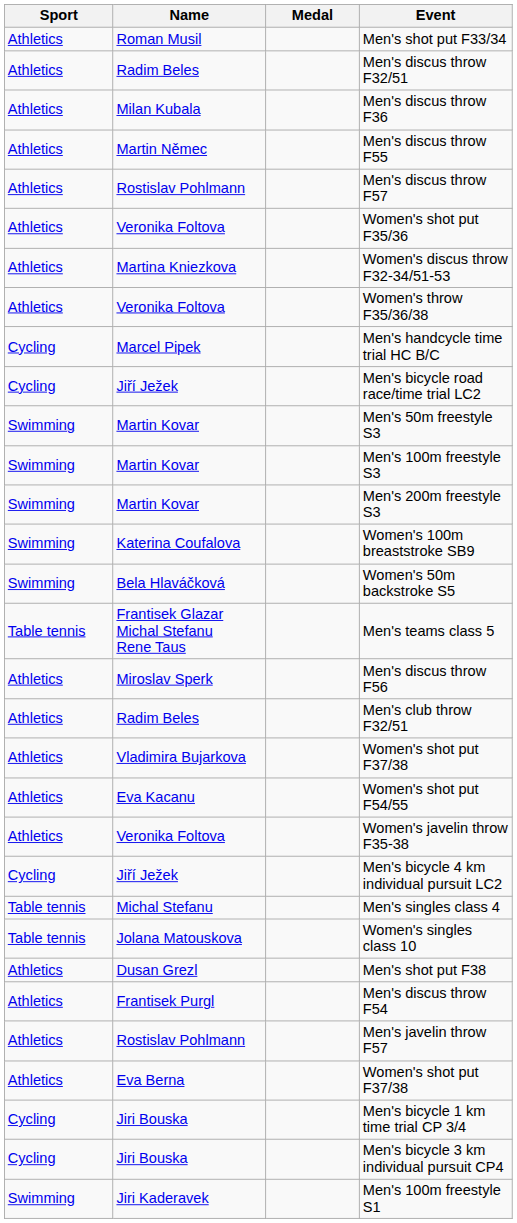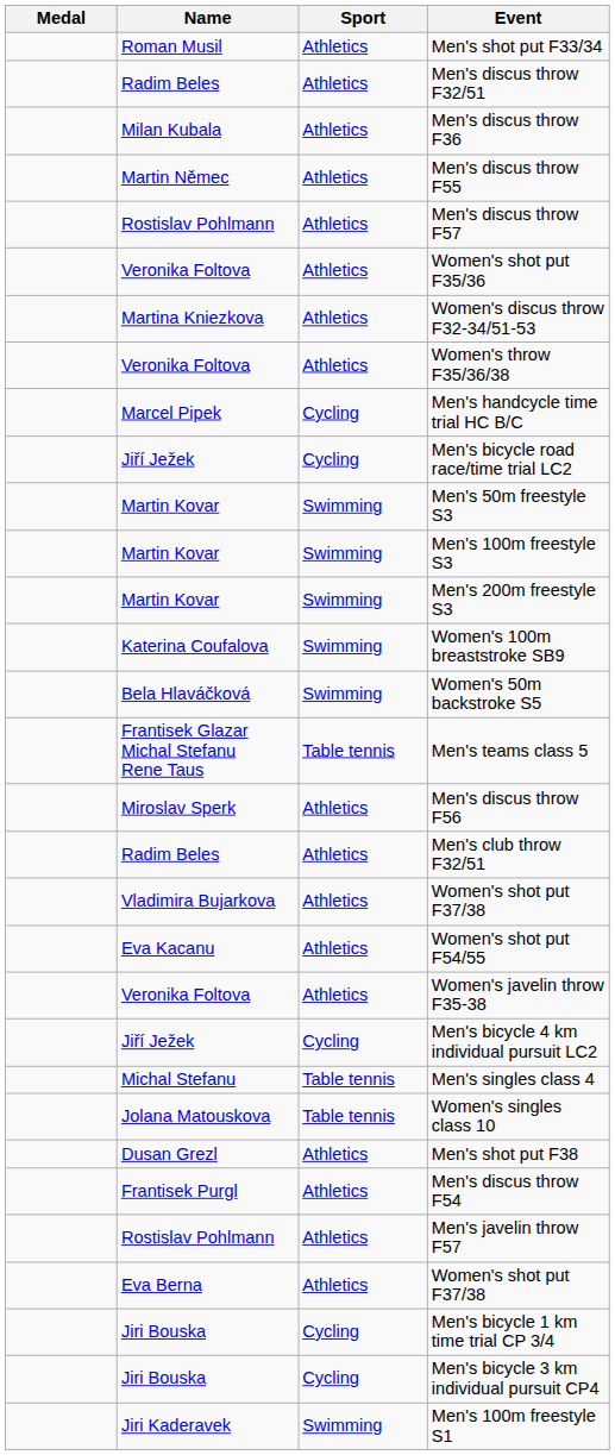 <table class="wikitable">
 <tr>
+<th style="width:6em">Medal</th>
+<th style="width:10em">Name</th>
 <th style="width:7em">Sport</th>
-<th style="width:10em">Name</th>
-<th style="width:6em">Medal</th>
 <th style="width:10em">Event</th>
 </tr>
 <tr>
+<td></td>
+<td><a href='#'>Roman Musil</a></td>
 <td><a href='#'>Athletics</a></td>
-<td><a href='#'>Roman Musil</a></td>
-<td></td>
 <td>Men's shot put F33/34</td>
 </tr>
 <tr>
+<td></td>
+<td><a href='#'>Radim Beles</a></td>
 <td><a href='#'>Athletics</a></td>
-<td><a href='#'>Radim Beles</a></td>
-<td></td>
 <td>Men's discus throw F32/51</td>
 </tr>
 <tr>
+<td></td>
+<td><a href='#'>Milan Kubala</a></td>
 <td><a href='#'>Athletics</a></td>
-<td><a href='#'>Milan Kubala</a></td>
-<td></td>
 <td>Men's discus throw F36</td>
 </tr>
 <tr>
+<td></td>
+<td><a href='#'>Martin Němec</a></td>
 <td><a href='#'>Athletics</a></td>
-<td><a href='#'>Martin Němec</a></td>
-<td></td>
 <td>Men's discus throw F55</td>
 </tr>
 <tr>
+<td></td>
+<td><a href='#'>Rostislav Pohlmann</a></td>
 <td><a href='#'>Athletics</a></td>
-<td><a href='#'>Rostislav Pohlmann</a></td>
-<td></td>
 <td>Men's discus throw F57</td>
 </tr>
 <tr>
+<td></td>
+<td><a href='#'>Veronika Foltova</a></td>
 <td><a href='#'>Athletics</a></td>
-<td><a href='#'>Veronika Foltova</a></td>
-<td></td>
 <td>Women's shot put F35/36</td>
 </tr>
 <tr>
+<td></td>
+<td><a href='#'>Martina Kniezkova</a></td>
 <td><a href='#'>Athletics</a></td>
-<td><a href='#'>Martina Kniezkova</a></td>
-<td></td>
 <td>Women's discus throw F32-34/51-53</td>
 </tr>
 <tr>
+<td></td>
+<td><a href='#'>Veronika Foltova</a></td>
 <td><a href='#'>Athletics</a></td>
-<td><a href='#'>Veronika Foltova</a></td>
-<td></td>
 <td>Women's throw F35/36/38</td>
 </tr>
 <tr>
+<td></td>
+<td><a href='#'>Marcel Pipek</a></td>
 <td><a href='#'>Cycling</a></td>
-<td><a href='#'>Marcel Pipek</a></td>
-<td></td>
 <td>Men's handcycle time trial HC B/C</td>
 </tr>
 <tr>
+<td></td>
+<td><a href='#'>Jiří Ježek</a></td>
 <td><a href='#'>Cycling</a></td>
-<td><a href='#'>Jiří Ježek</a></td>
-<td></td>
 <td>Men's bicycle road race/time trial LC2</td>
 </tr>
 <tr>
+<td></td>
+<td><a href='#'>Martin Kovar</a></td>
 <td><a href='#'>Swimming</a></td>
-<td><a href='#'>Martin Kovar</a></td>
-<td></td>
 <td>Men's 50m freestyle S3</td>
 </tr>
 <tr>
+<td></td>
+<td><a href='#'>Martin Kovar</a></td>
 <td><a href='#'>Swimming</a></td>
-<td><a href='#'>Martin Kovar</a></td>
-<td></td>
 <td>Men's 100m freestyle S3</td>
 </tr>
 <tr>
+<td></td>
+<td><a href='#'>Martin Kovar</a></td>
 <td><a href='#'>Swimming</a></td>
-<td><a href='#'>Martin Kovar</a></td>
-<td></td>
 <td>Men's 200m freestyle S3</td>
 </tr>
 <tr>
+<td></td>
+<td><a href='#'>Katerina Coufalova</a></td>
 <td><a href='#'>Swimming</a></td>
-<td><a href='#'>Katerina Coufalova</a></td>
-<td></td>
 <td>Women's 100m breaststroke SB9</td>
 </tr>
 <tr>
+<td></td>
+<td><a href='#'>Bela Hlaváčková</a></td>
 <td><a href='#'>Swimming</a></td>
-<td><a href='#'>Bela Hlaváčková</a></td>
-<td></td>
 <td>Women's 50m backstroke S5</td>
 </tr>
 <tr>
+<td></td>
+<td><a href='#'>Frantisek Glazar</a><br> <a href='#'>Michal Stefanu</a><br> <a href='#'>Rene Taus</a></td>
 <td><a href='#'>Table tennis</a></td>
-<td><a href='#'>Frantisek Glazar</a><br> <a href='#'>Michal Stefanu</a><br> <a href='#'>Rene Taus</a></td>
-<td></td>
 <td>Men's teams class 5</td>
 </tr>
 <tr>
+<td></td>
+<td><a href='#'>Miroslav Sperk</a></td>
 <td><a href='#'>Athletics</a></td>
-<td><a href='#'>Miroslav Sperk</a></td>
-<td></td>
 <td>Men's discus throw F56</td>
 </tr>
 <tr>
+<td></td>
+<td><a href='#'>Radim Beles</a></td>
 <td><a href='#'>Athletics</a></td>
-<td><a href='#'>Radim Beles</a></td>
-<td></td>
 <td>Men's club throw F32/51</td>
 </tr>
 <tr>
+<td></td>
+<td><a href='#'>Vladimira Bujarkova</a></td>
 <td><a href='#'>Athletics</a></td>
-<td><a href='#'>Vladimira Bujarkova</a></td>
-<td></td>
 <td>Women's shot put F37/38</td>
 </tr>
 <tr>
+<td></td>
+<td><a href='#'>Eva Kacanu</a></td>
 <td><a href='#'>Athletics</a></td>
-<td><a href='#'>Eva Kacanu</a></td>
-<td></td>
 <td>Women's shot put F54/55</td>
 </tr>
 <tr>
+<td></td>
+<td><a href='#'>Veronika Foltova</a></td>
 <td><a href='#'>Athletics</a></td>
-<td><a href='#'>Veronika Foltova</a></td>
-<td></td>
 <td>Women's javelin throw F35-38</td>
 </tr>
 <tr>
+<td></td>
+<td><a href='#'>Jiří Ježek</a></td>
 <td><a href='#'>Cycling</a></td>
-<td><a href='#'>Jiří Ježek</a></td>
-<td></td>
 <td>Men's bicycle 4 km individual pursuit LC2</td>
 </tr>
 <tr>
+<td></td>
+<td><a href='#'>Michal Stefanu</a></td>
 <td><a href='#'>Table tennis</a></td>
-<td><a href='#'>Michal Stefanu</a></td>
-<td></td>
 <td>Men's singles class 4</td>
 </tr>
 <tr>
+<td></td>
+<td><a href='#'>Jolana Matouskova</a></td>
 <td><a href='#'>Table tennis</a></td>
-<td><a href='#'>Jolana Matouskova</a></td>
-<td></td>
 <td>Women's singles class 10</td>
 </tr>
 <tr>
+<td></td>
+<td><a href='#'>Dusan Grezl</a></td>
 <td><a href='#'>Athletics</a></td>
-<td><a href='#'>Dusan Grezl</a></td>
-<td></td>
 <td>Men's shot put F38</td>
 </tr>
 <tr>
+<td></td>
+<td><a href='#'>Frantisek Purgl</a></td>
 <td><a href='#'>Athletics</a></td>
-<td><a href='#'>Frantisek Purgl</a></td>
-<td></td>
 <td>Men's discus throw F54</td>
 </tr>
 <tr>
+<td></td>
+<td><a href='#'>Rostislav Pohlmann</a></td>
 <td><a href='#'>Athletics</a></td>
-<td><a href='#'>Rostislav Pohlmann</a></td>
-<td></td>
 <td>Men's javelin throw F57</td>
 </tr>
 <tr>
+<td></td>
+<td><a href='#'>Eva Berna</a></td>
 <td><a href='#'>Athletics</a></td>
-<td><a href='#'>Eva Berna</a></td>
-<td></td>
 <td>Women's shot put F37/38</td>
 </tr>
 <tr>
+<td></td>
+<td><a href='#'>Jiri Bouska</a></td>
 <td><a href='#'>Cycling</a></td>
-<td><a href='#'>Jiri Bouska</a></td>
-<td></td>
 <td>Men's bicycle 1 km time trial CP 3/4</td>
 </tr>
 <tr>
+<td></td>
+<td><a href='#'>Jiri Bouska</a></td>
 <td><a href='#'>Cycling</a></td>
-<td><a href='#'>Jiri Bouska</a></td>
-<td></td>
 <td>Men's bicycle 3 km individual pursuit CP4</td>
 </tr>
 <tr>
+<td></td>
+<td><a href='#'>Jiri Kaderavek</a></td>
 <td><a href='#'>Swimming</a></td>
-<td><a href='#'>Jiri Kaderavek</a></td>
-<td></td>
 <td>Men's 100m freestyle S1</td>
 </tr>
 </table>
